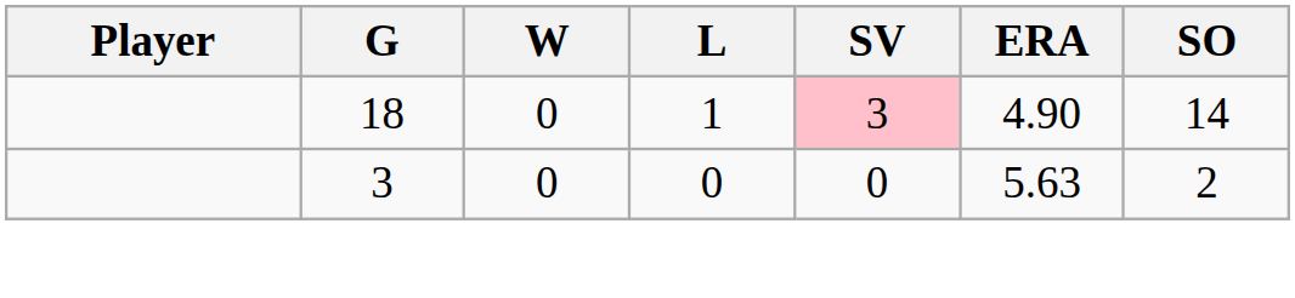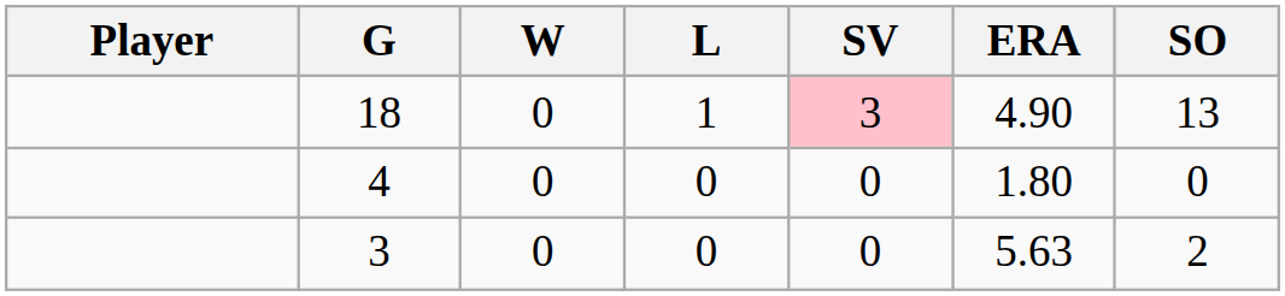 <table class="wikitable sortable">
 <tr>
 <th bgcolor="#DDDDFF" width="16%">Player</th>
 <th bgcolor="#DDDDFF" width="9%">G</th>
 <th bgcolor="#DDDDFF" width="9%">W</th>
 <th bgcolor="#DDDDFF" width="9%">L</th>
 <th bgcolor="#DDDDFF" width="9%">SV</th>
 <th bgcolor="#DDDDFF" width="9%">ERA</th>
 <th bgcolor="#DDDDFF" width="9%">SO</th>
 </tr>
 <tr align="center">
 <td></td>
 <td>18</td>
 <td>0</td>
 <td>1</td>
 <td style="background: pink;">3</td>
 <td>4.90</td>
-<td>14</td>
+<td>13</td>
+</tr>
+<tr align="center">
+<td></td>
+<td>4</td>
+<td>0</td>
+<td>0</td>
+<td>0</td>
+<td>1.80</td>
+<td>0</td>
 </tr>
 <tr align="center">
 <td></td>
 <td>3</td>
 <td>0</td>
 <td>0</td>
 <td>0</td>
 <td>5.63</td>
 <td>2</td>
 </tr>
 </table>
